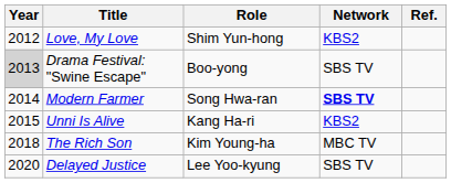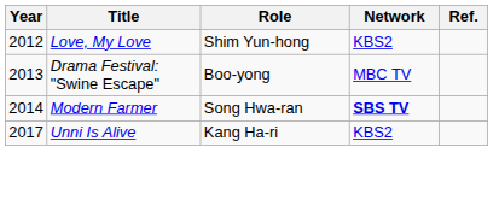 <table class="wikitable" style="width:500px">
 <tr>
 <th width=10>Year</th>
 <th>Title</th>
 <th>Role</th>
 <th>Network</th>
 <th>Ref.</th>
 </tr>
 <tr>
 <td>2012</td>
 <td><em><a href='#'>Love, My Love</a></em></td>
 <td>Shim Yun-hong</td>
 <td><a href='#'>KBS2</a></td>
 <td></td>
 </tr>
 <tr>
-<td style="background: lightgrey;">2013</td>
+<td>2013</td>
 <td><em>Drama Festival:</em><br>"Swine Escape"</td>
 <td>Boo-yong</td>
-<td>SBS TV</td>
+<td><a href='#'>MBC TV</a></td>
 <td></td>
 </tr>
 <tr>
 <td>2014</td>
 <td><em><a href='#'>Modern Farmer</a></em></td>
 <td>Song Hwa-ran</td>
 <td><strong><a href='#'>SBS TV</a></strong></td>
 <td></td>
 </tr>
 <tr>
-<td>2015</td>
+<td>2017</td>
 <td><em><a href='#'>Unni Is Alive</a></em></td>
 <td>Kang Ha-ri</td>
 <td><a href='#'>KBS2</a></td>
 <td></td>
 </tr>
-<tr>
-<td>2018</td>
-<td><em><a href='#'>The Rich Son</a></em></td>
-<td>Kim Young-ha</td>
-<td>MBC TV</td>
-<td></td>
-</tr>
-<tr>
-<td>2020</td>
-<td><em><a href='#'>Delayed Justice</a></em></td>
-<td>Lee Yoo-kyung</td>
-<td>SBS TV</td>
-<td></td>
-</tr>
 </table>
